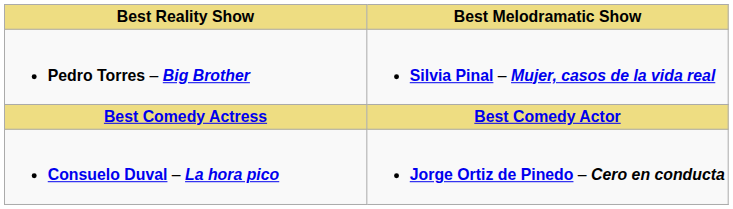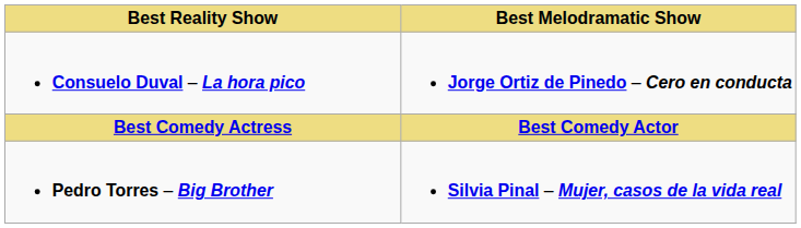 <table class="wikitable">
 <tr>
 <th style="background:#EEDD82; width:50%">Best Reality Show</th>
 <th style="background:#EEDD82; width:50%">Best Melodramatic Show</th>
 </tr>
 <tr>
-<td valign="top"><br><ul><li><strong>Pedro Torres</strong> – <strong><em><a href='#'>Big Brother</a></em></strong></li></ul></td>
-<td valign="top"><br><ul><li><strong><a href='#'>Silvia Pinal</a></strong> – <strong><em><a href='#'>Mujer, casos de la vida real</a></em></strong></li></ul></td>
+<td valign="top"><br><ul><li><strong><a href='#'>Consuelo Duval</a></strong> – <strong><em><a href='#'>La hora pico</a></em></strong></li></ul></td>
+<td valign="top"><br><ul><li><strong><a href='#'>Jorge Ortiz de Pinedo</a></strong> – <strong><em>Cero en conducta</em></strong></li></ul></td>
 </tr>
 <tr>
 <th style="background:#EEDD82; width:50%"><a href='#'>Best Comedy Actress</a></th>
 <th style="background:#EEDD82; width:50%"><a href='#'>Best Comedy Actor</a></th>
 </tr>
 <tr>
-<td valign="top"><br><ul><li><strong><a href='#'>Consuelo Duval</a></strong> – <strong><em><a href='#'>La hora pico</a></em></strong></li></ul></td>
-<td valign="top"><br><ul><li><strong><a href='#'>Jorge Ortiz de Pinedo</a></strong> – <strong><em>Cero en conducta</em></strong></li></ul></td>
+<td valign="top"><br><ul><li><strong>Pedro Torres</strong> – <strong><em><a href='#'>Big Brother</a></em></strong></li></ul></td>
+<td valign="top"><br><ul><li><strong><a href='#'>Silvia Pinal</a></strong> – <strong><em><a href='#'>Mujer, casos de la vida real</a></em></strong></li></ul></td>
 </tr>
 </table>
